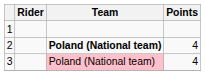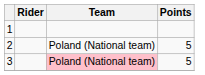 <table class="wikitable">
 <tr>
 <th></th>
 <th>Rider</th>
 <th>Team</th>
 <th>Points</th>
 </tr>
 <tr>
 <td>1</td>
 <td>   </td>
 <td></td>
 <td align="right"></td>
 </tr>
 <tr>
 <td>2</td>
 <td></td>
-<td><strong>Poland (National team)</strong></td>
-<td align="right">4</td>
+<td>Poland (National team)</td>
+<td align="right">5</td>
 </tr>
 <tr>
 <td>3</td>
 <td></td>
 <td style="background: pink;">Poland (National team)</td>
-<td align="right">4</td>
+<td align="right">5</td>
 </tr>
 <tr>
 </tr>
 </table>
